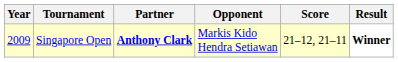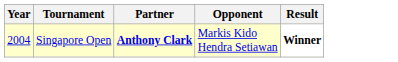 <table class="sortable wikitable" style="font-size: 90%;">
 <tr>
 <th>Year</th>
 <th>Tournament</th>
 <th>Partner</th>
 <th>Opponent</th>
-<th>Score</th>
 <th>Result</th>
 </tr>
 <tr style="background:#FFFFCC">
-<td align="center"><a href='#'>2009</a></td>
+<td align="center"><a href='#'>2004</a></td>
 <td align="left"><a href='#'>Singapore Open</a></td>
 <td align="left"><strong> <a href='#'>Anthony Clark</a></strong></td>
 <td align="left"> <a href='#'>Markis Kido</a> <br>  <a href='#'>Hendra Setiawan</a></td>
-<td align="left">21–12, 21–11</td>
 <td style="text-align:left; background:white"> <strong>Winner</strong></td>
 </tr>
 </table>
